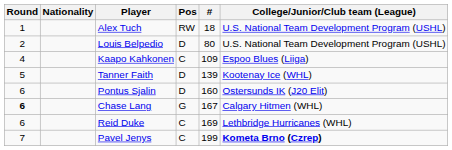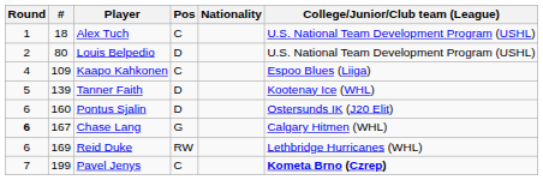 <table class="wikitable">
 <tr>
 <th>Round</th>
-<th>Nationality</th>
+<th>#</th>
 <th>Player</th>
 <th>Pos</th>
-<th>#</th>
+<th>Nationality</th>
 <th>College/Junior/Club team (League)</th>
 </tr>
 <tr>
 <td align=center>1</td>
+<td align=center>18</td>
+<td><a href='#'>Alex Tuch</a></td>
+<td>C</td>
 <td></td>
-<td><a href='#'>Alex Tuch</a></td>
-<td>RW</td>
-<td align=center>18</td>
 <td><a href='#'>U.S. National Team Development Program</a> (<a href='#'>USHL</a>)</td>
 </tr>
 <tr>
 <td align=center>2</td>
-<td></td>
+<td align=center>80</td>
 <td><a href='#'>Louis Belpedio</a></td>
 <td>D</td>
-<td align=center>80</td>
+<td></td>
 <td>U.S. National Team Development Program (USHL)</td>
 </tr>
 <tr>
 <td align=center>4</td>
-<td></td>
+<td align=center>109</td>
 <td><a href='#'>Kaapo Kahkonen</a></td>
 <td>C</td>
-<td align=center>109</td>
+<td></td>
 <td><a href='#'>Espoo Blues</a> (<a href='#'>Liiga</a>)</td>
 </tr>
 <tr>
 <td align=center>5</td>
-<td></td>
+<td align=center>139</td>
 <td><a href='#'>Tanner Faith</a></td>
 <td>D</td>
-<td align=center>139</td>
+<td></td>
 <td><a href='#'>Kootenay Ice</a> (<a href='#'>WHL</a>)</td>
 </tr>
 <tr>
 <td align=center>6</td>
-<td></td>
+<td align=center>160</td>
 <td><a href='#'>Pontus Sjalin</a></td>
 <td>D</td>
-<td align=center>160</td>
+<td></td>
 <td><a href='#'>Ostersunds IK</a> (<a href='#'>J20 Elit</a>)</td>
 </tr>
 <tr>
 <td align=center><strong>6</strong></td>
-<td></td>
+<td align=center>167</td>
 <td><a href='#'>Chase Lang</a></td>
 <td>G</td>
-<td align=center>167</td>
+<td></td>
 <td><a href='#'>Calgary Hitmen</a> (WHL)</td>
 </tr>
 <tr>
 <td align=center>6</td>
+<td align=center>169</td>
+<td><a href='#'>Reid Duke</a></td>
+<td>RW</td>
 <td></td>
-<td><a href='#'>Reid Duke</a></td>
-<td>C</td>
-<td align=center>169</td>
 <td><a href='#'>Lethbridge Hurricanes</a> (WHL)</td>
 </tr>
 <tr>
 <td align=center>7</td>
-<td></td>
+<td align=center>199</td>
 <td><a href='#'>Pavel Jenys</a></td>
 <td>C</td>
-<td align=center>199</td>
+<td></td>
 <td><strong><a href='#'>Kometa Brno</a> (<a href='#'>Czrep</a>)</strong></td>
 </tr>
 </table>
